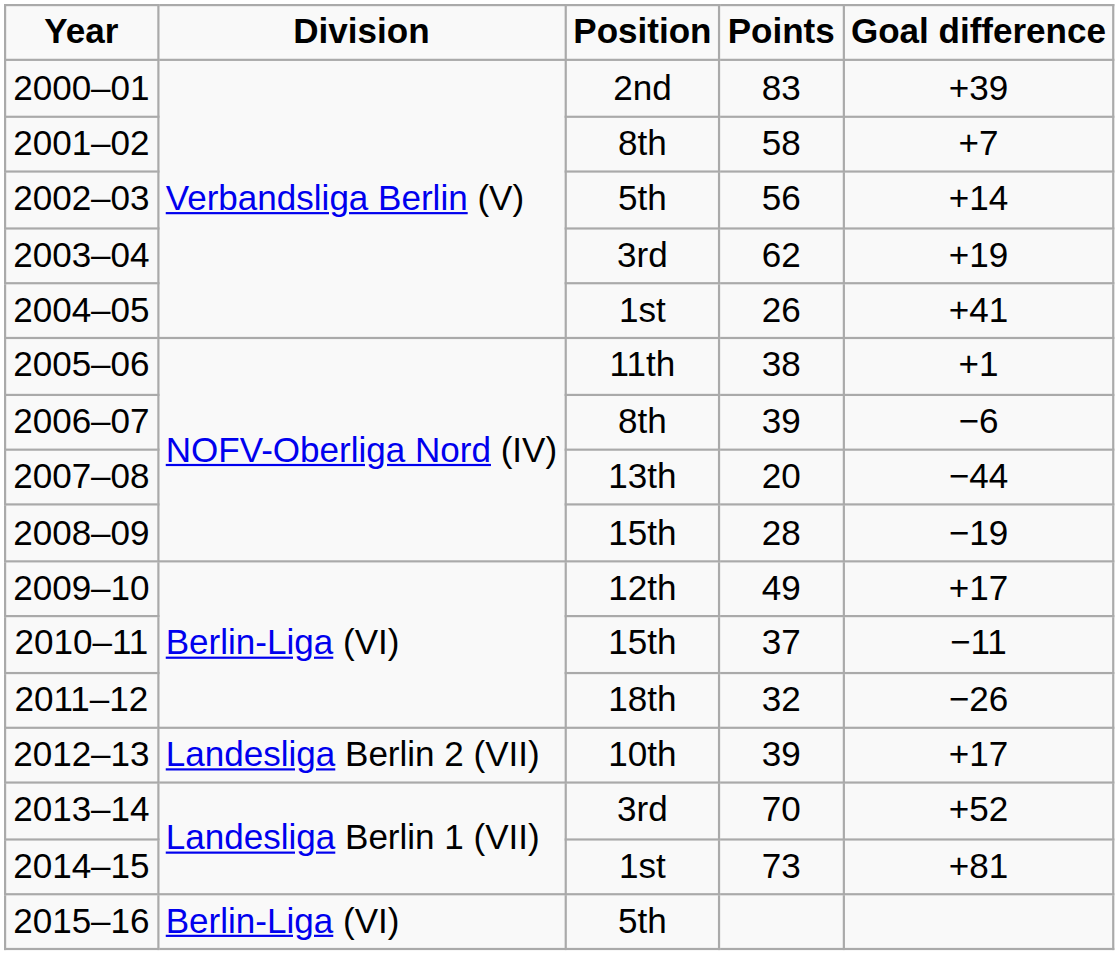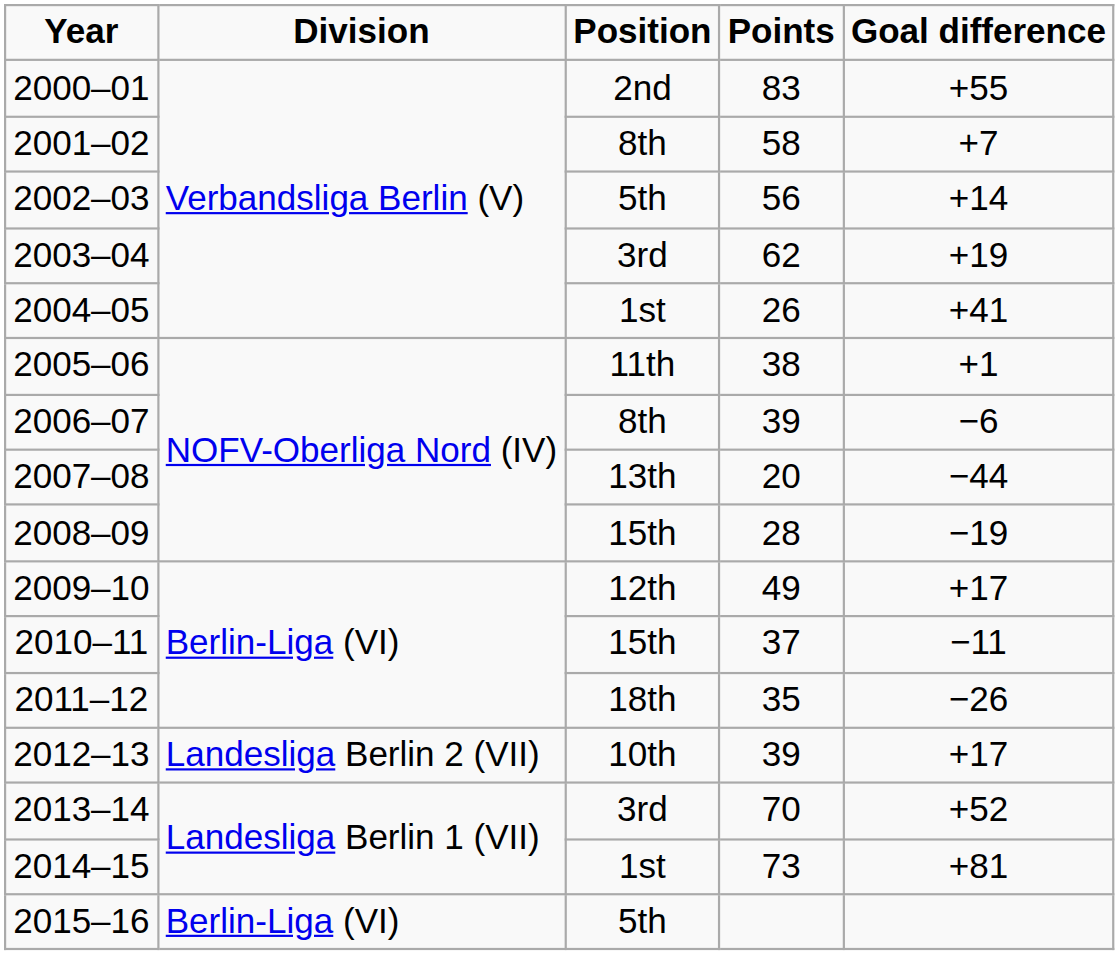 <table class="wikitable">
 <tr style="text-align:center;">
 <td><strong>Year</strong></td>
 <td><strong>Division</strong></td>
 <td><strong>Position</strong></td>
 <td><strong>Points</strong></td>
 <td><strong>Goal difference</strong></td>
 </tr>
 <tr style="text-align:center;">
 <td>2000–01</td>
 <td style="text-align:left;" rowspan=5><a href='#'>Verbandsliga Berlin</a> (V)</td>
 <td>2nd</td>
 <td>83</td>
-<td>+39</td>
+<td>+55</td>
 </tr>
 <tr style="text-align:center;">
 <td>2001–02</td>
 <td>8th</td>
 <td>58</td>
 <td>+7</td>
 </tr>
 <tr style="text-align:center;">
 <td>2002–03</td>
 <td>5th</td>
 <td>56</td>
 <td>+14</td>
 </tr>
 <tr style="text-align:center;">
 <td>2003–04</td>
 <td>3rd</td>
 <td>62</td>
 <td>+19</td>
 </tr>
 <tr style="text-align:center;">
 <td>2004–05</td>
 <td>1st </td>
 <td>26</td>
 <td>+41</td>
 </tr>
 <tr style="text-align:center;">
 <td>2005–06</td>
 <td style="text-align:left;" rowspan=4><a href='#'>NOFV-Oberliga Nord</a> (IV)</td>
 <td>11th</td>
 <td>38</td>
 <td>+1</td>
 </tr>
 <tr style="text-align:center;">
 <td>2006–07</td>
 <td>8th</td>
 <td>39</td>
 <td>−6</td>
 </tr>
 <tr style="text-align:center;">
 <td>2007–08</td>
 <td>13th</td>
 <td>20</td>
 <td>−44</td>
 </tr>
 <tr style="text-align:center;">
 <td>2008–09</td>
 <td>15th </td>
 <td>28</td>
 <td>−19</td>
 </tr>
 <tr style="text-align:center;">
 <td>2009–10</td>
 <td style="text-align:left;" rowspan=3><a href='#'>Berlin-Liga</a> (VI)</td>
 <td>12th</td>
 <td>49</td>
 <td>+17</td>
 </tr>
 <tr style="text-align:center;">
 <td>2010–11</td>
 <td>15th</td>
 <td>37</td>
 <td>−11</td>
 </tr>
 <tr style="text-align:center;">
 <td>2011–12</td>
 <td>18th </td>
-<td>32</td>
+<td>35</td>
 <td>−26</td>
 </tr>
 <tr style="text-align:center;">
 <td>2012–13</td>
 <td style="text-align:left;"><a href='#'>Landesliga</a> Berlin 2 (VII)</td>
 <td>10th</td>
 <td>39</td>
 <td>+17</td>
 </tr>
 <tr style="text-align:center;">
 <td>2013–14</td>
 <td style="text-align:left;" rowspan=2><a href='#'>Landesliga</a> Berlin 1 (VII)</td>
 <td>3rd</td>
 <td>70</td>
 <td>+52</td>
 </tr>
 <tr style="text-align:center;">
 <td>2014–15</td>
 <td>1st </td>
 <td>73</td>
 <td>+81</td>
 </tr>
 <tr style="text-align:center;">
 <td>2015–16</td>
 <td style="text-align:left;"><a href='#'>Berlin-Liga</a> (VI)</td>
 <td>5th</td>
 <td></td>
 <td></td>
 </tr>
 </table>
